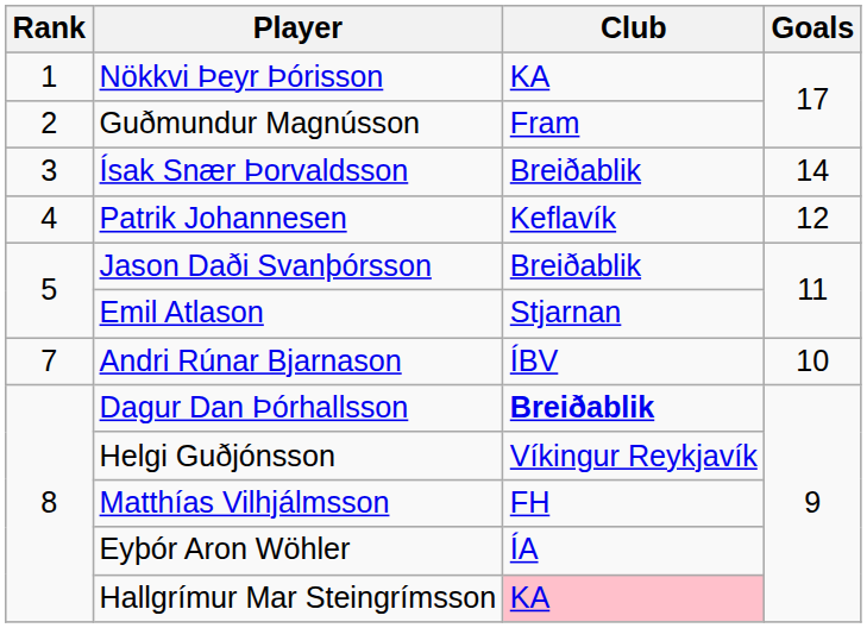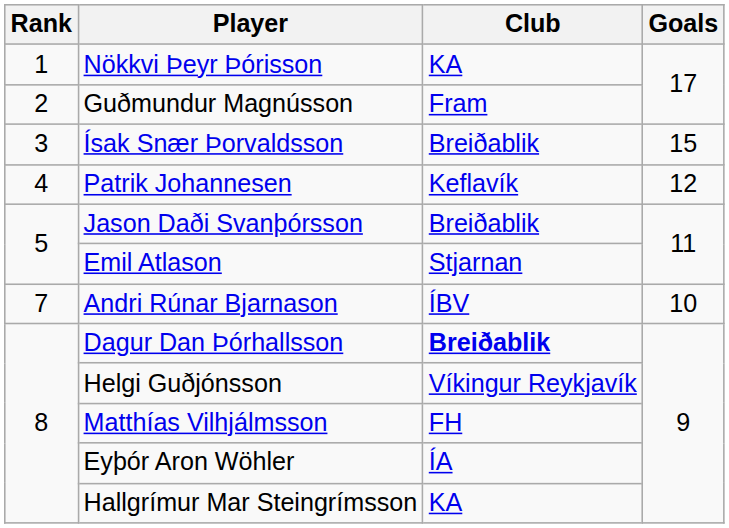 <table class="wikitable" style="text-align:center;">
 <tr>
 <th>Rank</th>
 <th>Player</th>
 <th>Club</th>
 <th>Goals</th>
 </tr>
 <tr>
 <td>1</td>
 <td align="left"> <a href='#'>Nökkvi Þeyr Þórisson</a></td>
 <td align="left"><a href='#'>KA</a></td>
 <td rowspan="2">17</td>
 </tr>
 <tr>
 <td>2</td>
 <td align="left"> Guðmundur Magnússon</td>
 <td align="left"><a href='#'>Fram</a></td>
 </tr>
 <tr>
 <td>3</td>
 <td align="left"> <a href='#'>Ísak Snær Þorvaldsson</a></td>
 <td align="left"><a href='#'>Breiðablik</a></td>
-<td>14</td>
+<td>15</td>
 </tr>
 <tr>
 <td>4</td>
 <td align="left"> <a href='#'>Patrik Johannesen</a></td>
 <td align="left"><a href='#'>Keflavík</a></td>
 <td>12</td>
 </tr>
 <tr>
 <td rowspan="2">5</td>
 <td align="left"> <a href='#'>Jason Daði Svanþórsson</a></td>
 <td align="left"><a href='#'>Breiðablik</a></td>
 <td rowspan="2">11</td>
 </tr>
 <tr>
 <td align="left"> <a href='#'>Emil Atlason</a></td>
 <td align="left"><a href='#'>Stjarnan</a></td>
 </tr>
 <tr>
 <td>7</td>
 <td align="left"> <a href='#'>Andri Rúnar Bjarnason</a></td>
 <td align="left"><a href='#'>ÍBV</a></td>
 <td>10</td>
 </tr>
 <tr>
 <td rowspan="5">8</td>
 <td align="left"> <a href='#'>Dagur Dan Þórhallsson</a></td>
 <td align="left"><strong><a href='#'>Breiðablik</a></strong></td>
 <td rowspan="5">9</td>
 </tr>
 <tr>
 <td align="left"> Helgi Guðjónsson</td>
 <td align="left"><a href='#'>Víkingur Reykjavík</a></td>
 </tr>
 <tr>
 <td align="left"> <a href='#'>Matthías Vilhjálmsson</a></td>
 <td align="left"><a href='#'>FH</a></td>
 </tr>
 <tr>
 <td align="left"> Eyþór Aron Wöhler</td>
 <td align="left"><a href='#'>ÍA</a></td>
 </tr>
 <tr>
 <td align="left"> Hallgrímur Mar Steingrímsson</td>
-<td align="left" style="background: pink;"><a href='#'>KA</a></td>
+<td align="left"><a href='#'>KA</a></td>
 </tr>
 </table>
